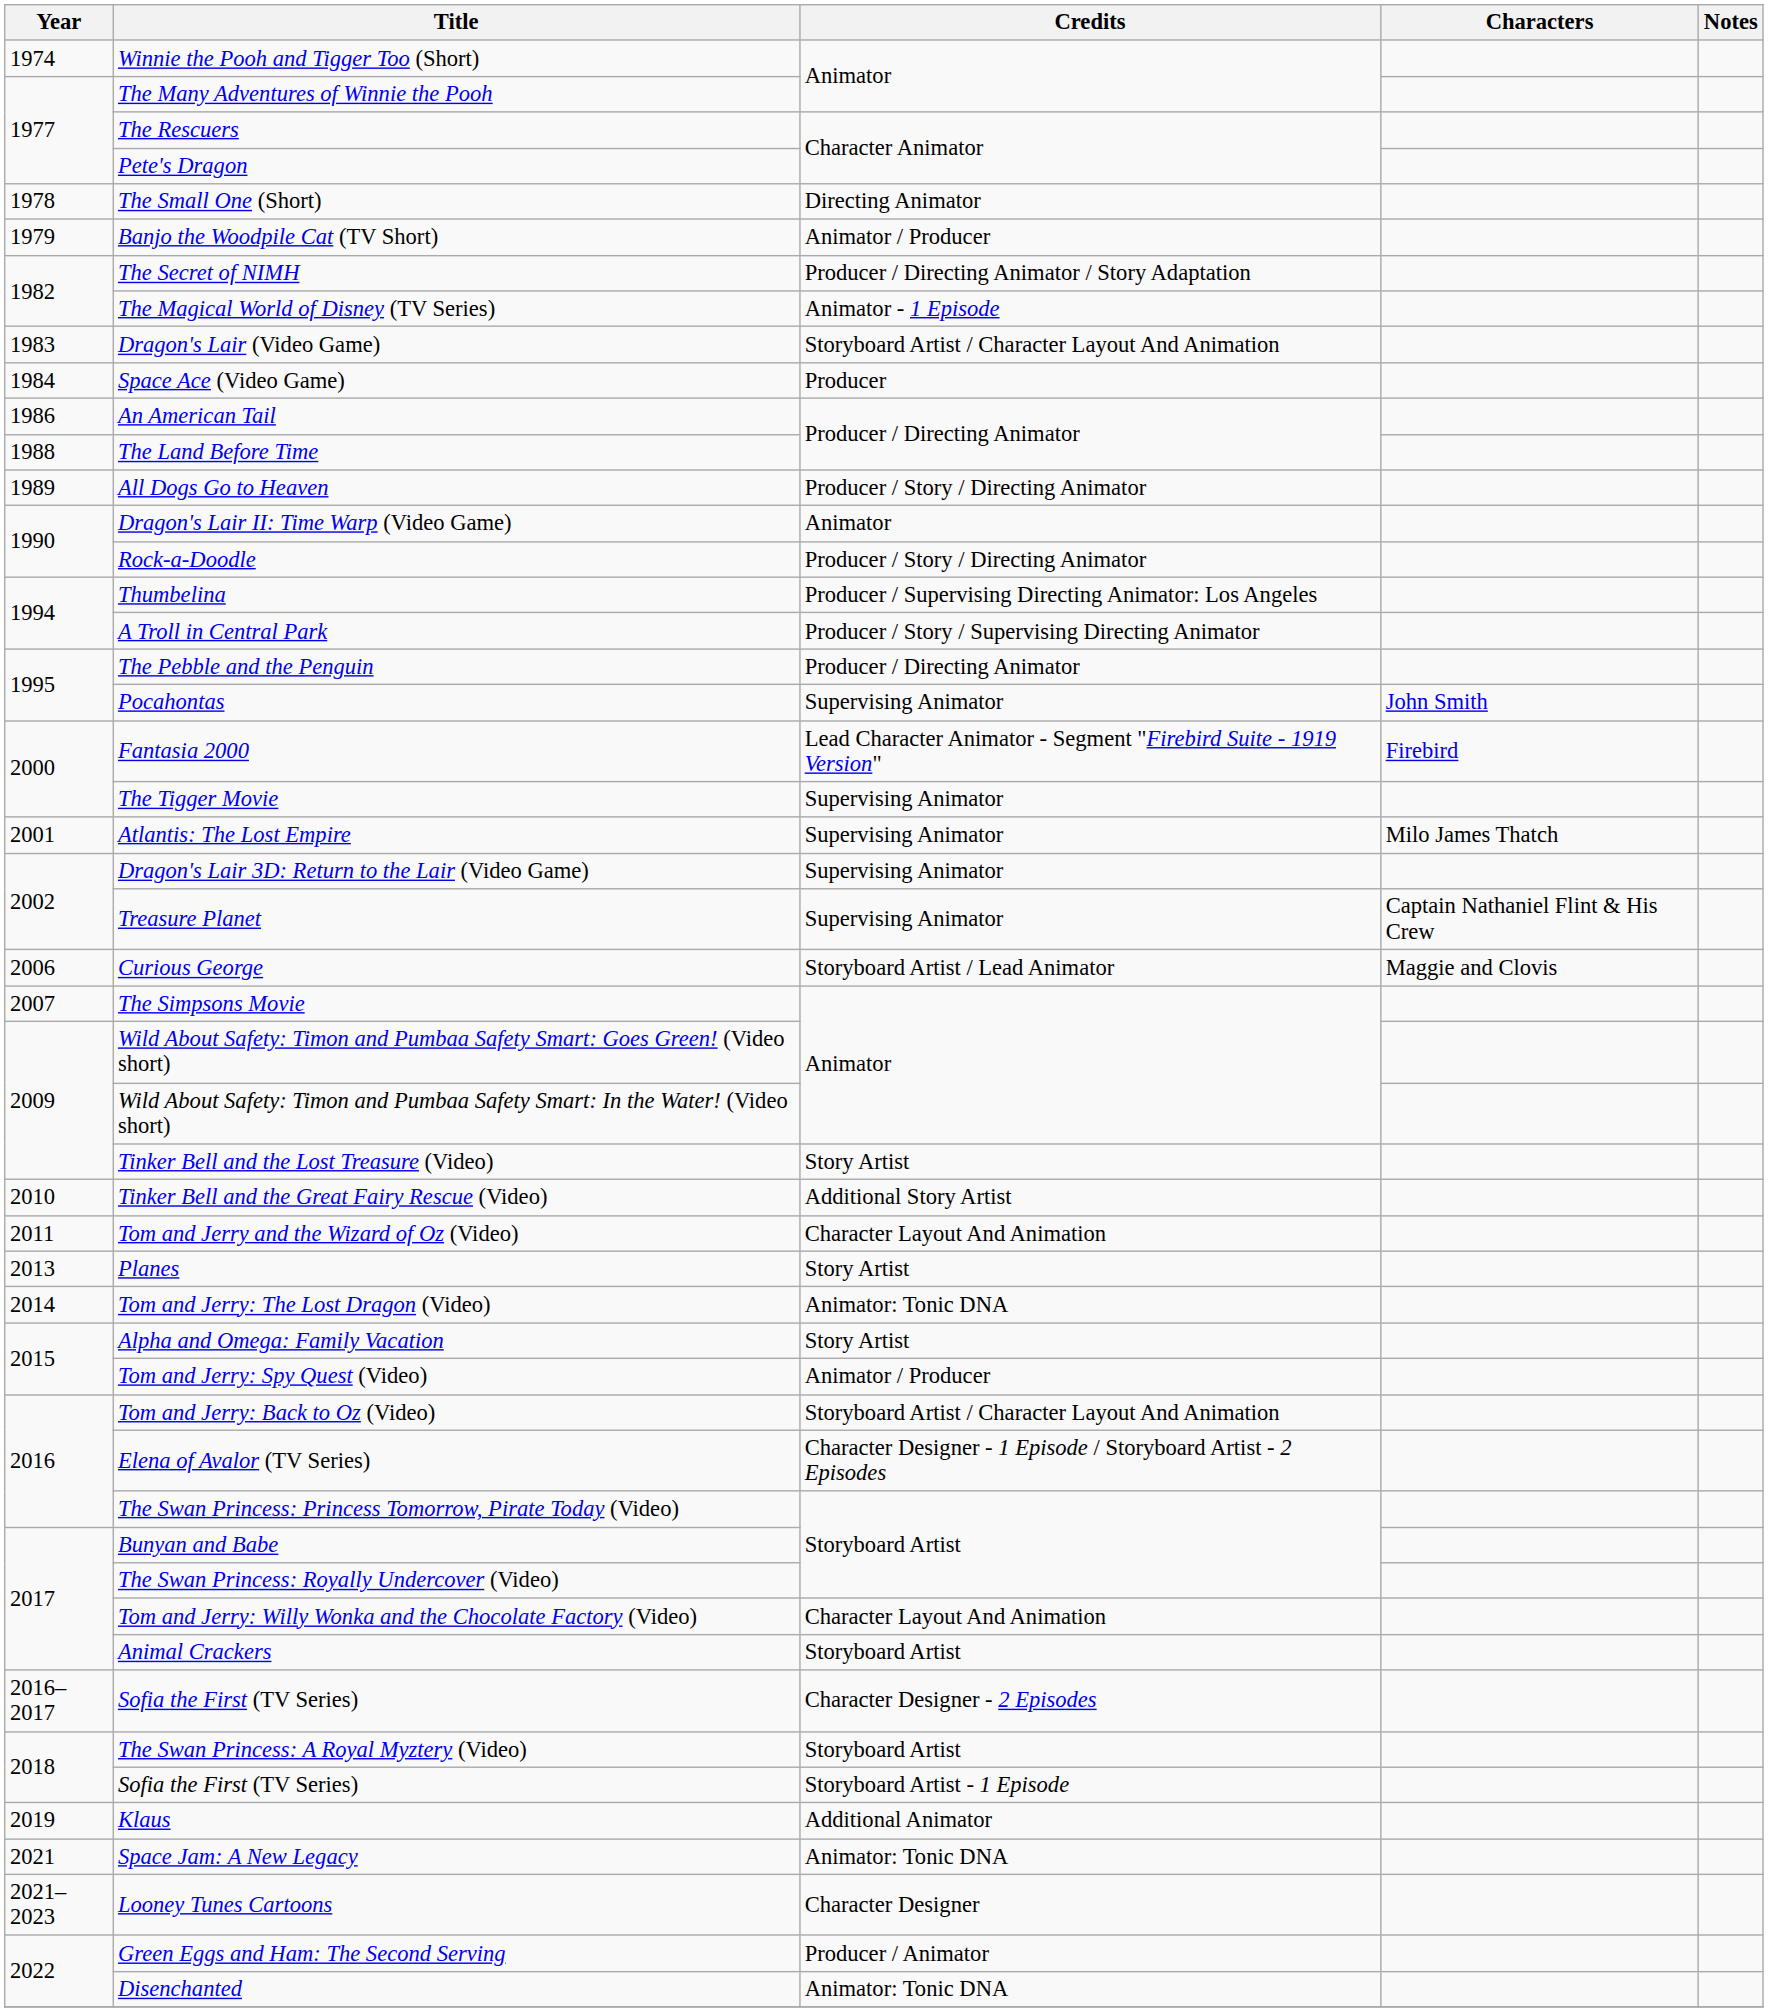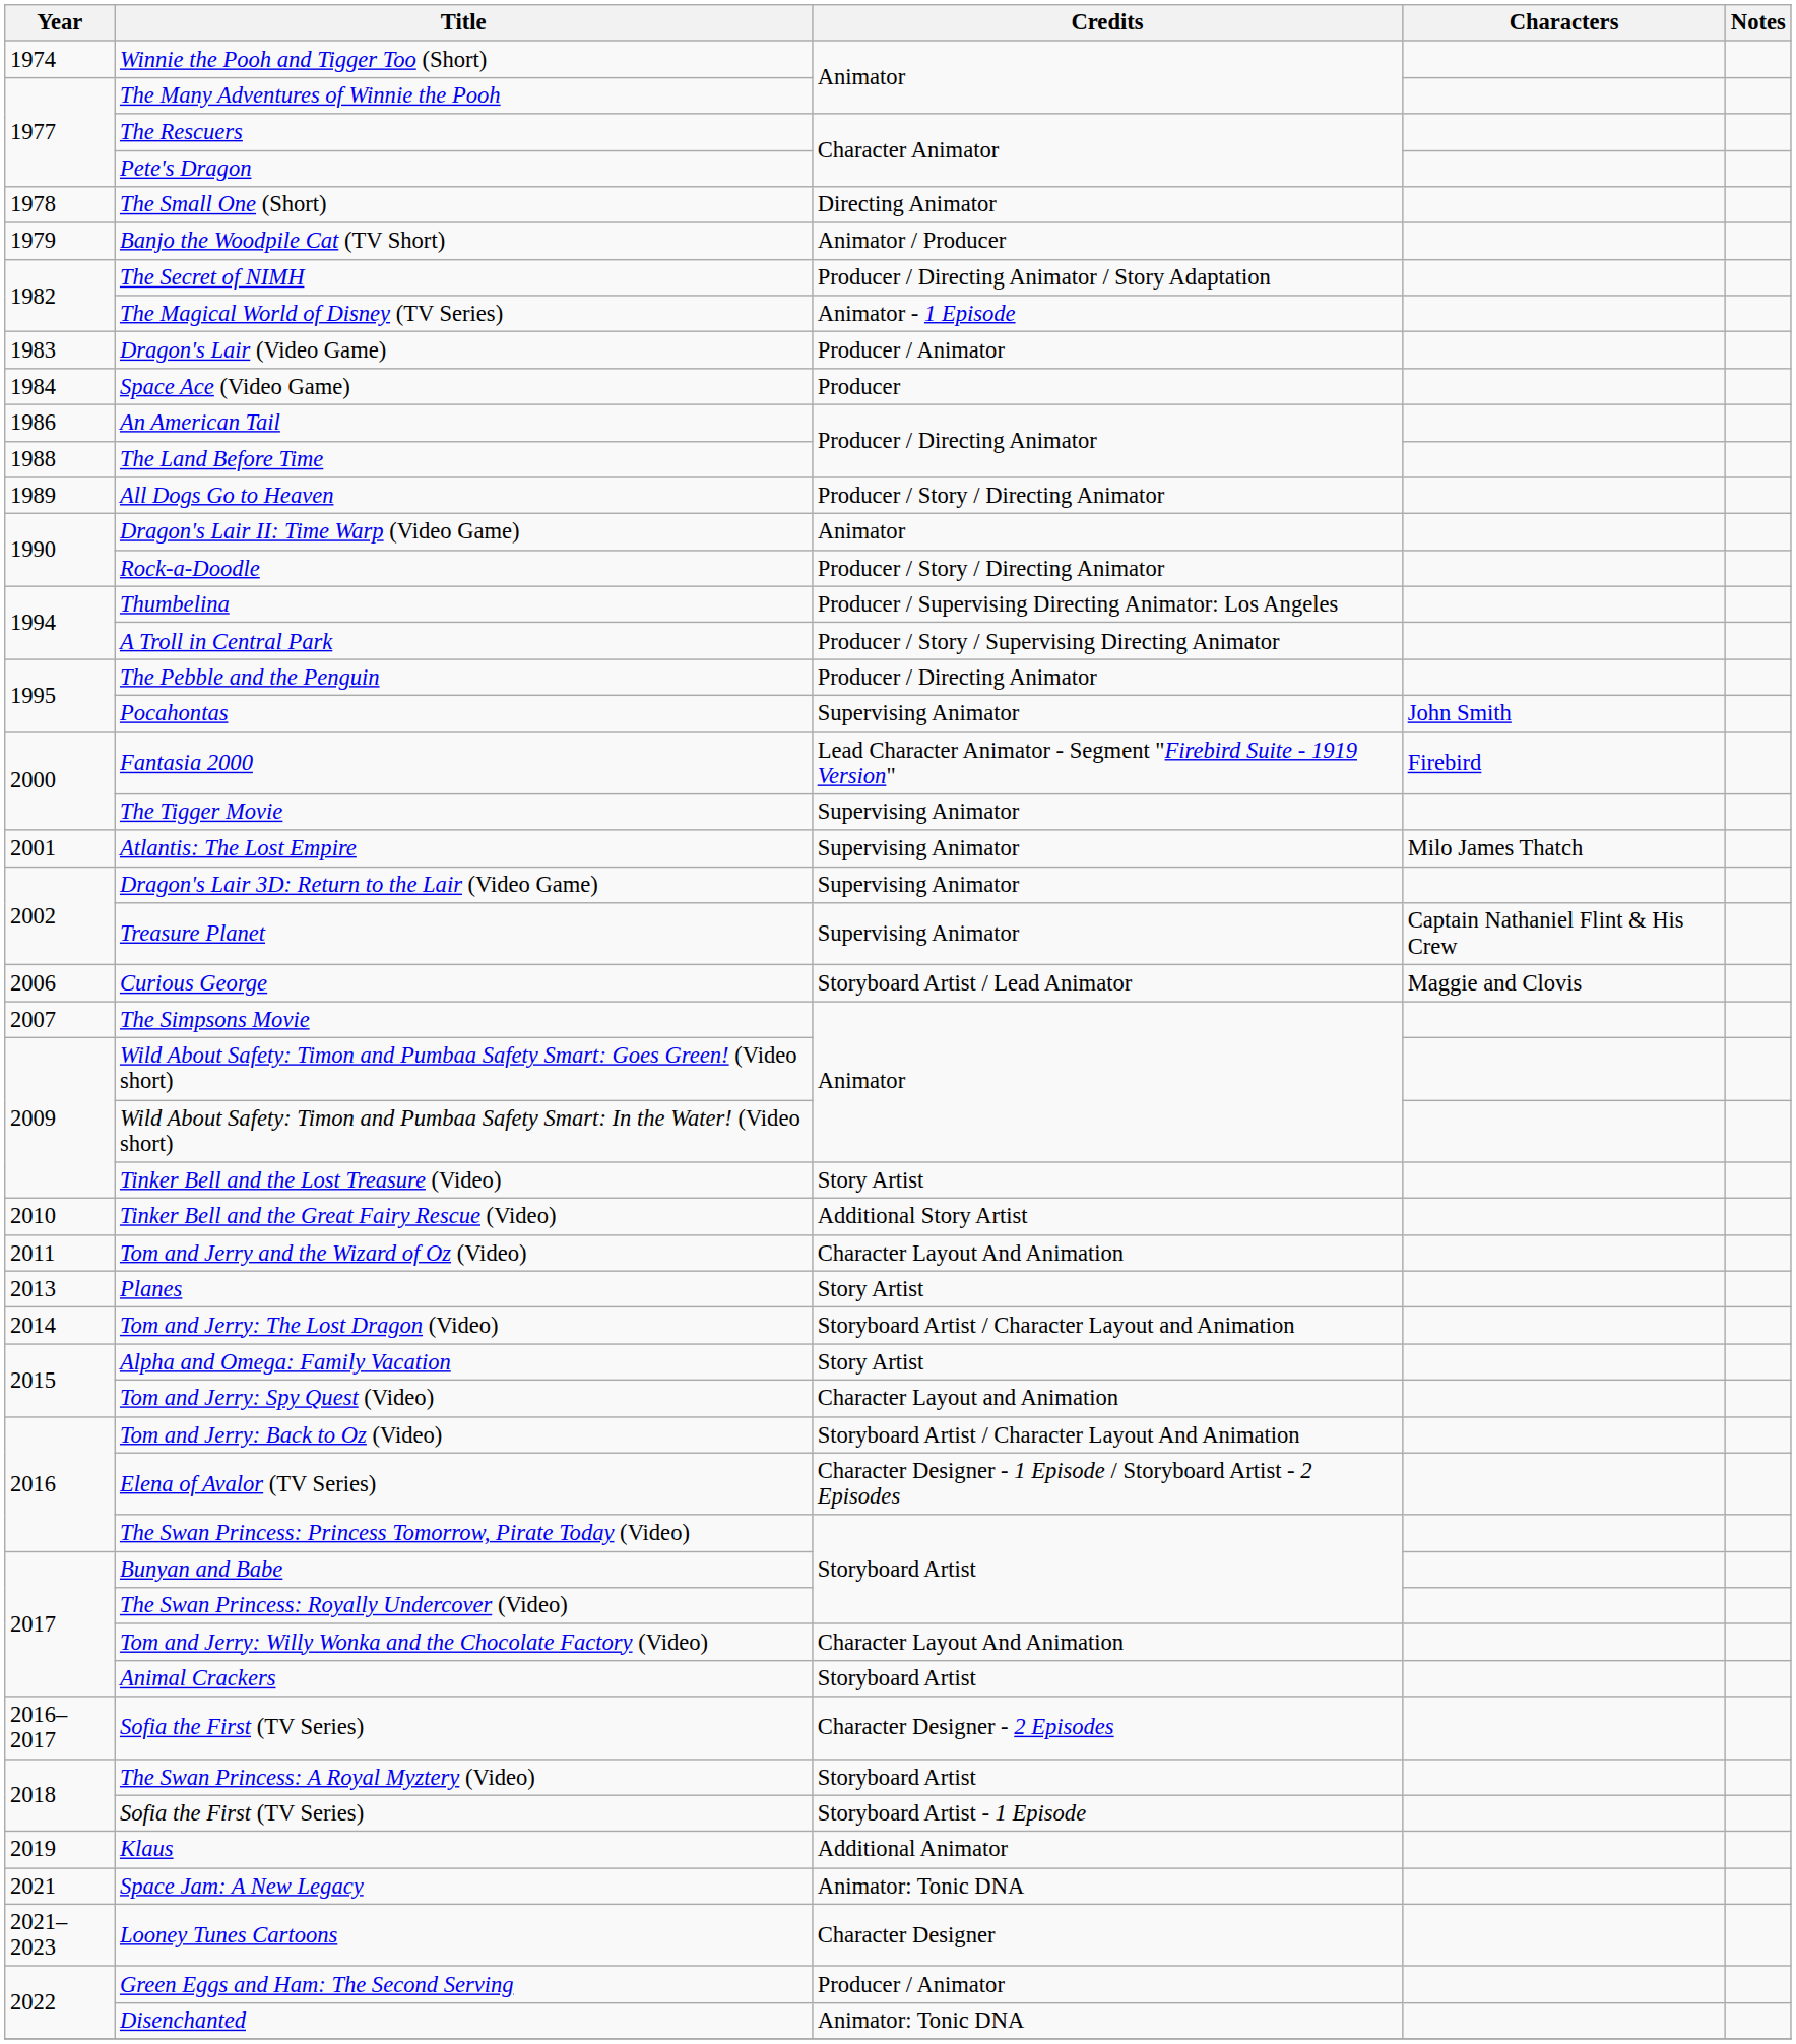 <table class="wikitable sortable">
 <tr>
 <th>Year</th>
 <th>Title</th>
 <th>Credits</th>
 <th>Characters</th>
 <th>Notes</th>
 </tr>
 <tr>
 <td>1974</td>
 <td><em><a href='#'>Winnie the Pooh and Tigger Too</a></em> (Short)</td>
 <td rowspan="2">Animator</td>
 <td></td>
 <td></td>
 </tr>
 <tr>
 <td rowspan="3">1977</td>
 <td><em><a href='#'>The Many Adventures of Winnie the Pooh</a></em></td>
 <td></td>
 <td></td>
 </tr>
 <tr>
 <td><em><a href='#'>The Rescuers</a></em></td>
 <td rowspan="2">Character Animator</td>
 <td></td>
 <td></td>
 </tr>
 <tr>
 <td><em><a href='#'>Pete's Dragon</a></em></td>
 <td></td>
 <td></td>
 </tr>
 <tr>
 <td>1978</td>
 <td><em><a href='#'>The Small One</a></em> (Short)</td>
 <td>Directing Animator</td>
 <td></td>
 <td></td>
 </tr>
 <tr>
 <td>1979</td>
 <td><em><a href='#'>Banjo the Woodpile Cat</a></em> (TV Short)</td>
 <td>Animator / Producer</td>
 <td></td>
 <td></td>
 </tr>
 <tr>
 <td rowspan="2">1982</td>
 <td><em><a href='#'>The Secret of NIMH</a></em></td>
 <td>Producer / Directing Animator / Story Adaptation</td>
 <td></td>
 <td></td>
 </tr>
 <tr>
 <td><em><a href='#'>The Magical World of Disney</a></em> (TV Series)</td>
 <td>Animator - <em><a href='#'>1 Episode</a></em></td>
 <td></td>
 <td></td>
 </tr>
 <tr>
 <td>1983</td>
 <td><em><a href='#'>Dragon's Lair</a></em> (Video Game)</td>
-<td>Storyboard Artist / Character Layout And Animation</td>
+<td>Producer / Animator</td>
 <td></td>
 <td></td>
 </tr>
 <tr>
 <td>1984</td>
 <td><em><a href='#'>Space Ace</a></em> (Video Game)</td>
 <td>Producer</td>
 <td></td>
 <td></td>
 </tr>
 <tr>
 <td>1986</td>
 <td><em><a href='#'>An American Tail</a></em></td>
 <td rowspan="2">Producer / Directing Animator</td>
 <td></td>
 <td></td>
 </tr>
 <tr>
 <td>1988</td>
 <td><em><a href='#'>The Land Before Time</a></em></td>
 <td></td>
 <td></td>
 </tr>
 <tr>
 <td>1989</td>
 <td><em><a href='#'>All Dogs Go to Heaven</a></em></td>
 <td>Producer / Story / Directing Animator</td>
 <td></td>
 <td></td>
 </tr>
 <tr>
 <td rowspan="2">1990</td>
 <td><em><a href='#'>Dragon's Lair II: Time Warp</a></em> (Video Game)</td>
 <td>Animator</td>
 <td></td>
 <td></td>
 </tr>
 <tr>
 <td><em><a href='#'>Rock-a-Doodle</a></em></td>
 <td>Producer / Story / Directing Animator</td>
 <td></td>
 <td></td>
 </tr>
 <tr>
 <td rowspan="2">1994</td>
 <td><em><a href='#'>Thumbelina</a></em></td>
 <td>Producer / Supervising Directing Animator: Los Angeles</td>
 <td></td>
 <td></td>
 </tr>
 <tr>
 <td><em><a href='#'>A Troll in Central Park</a></em></td>
 <td>Producer / Story / Supervising Directing Animator</td>
 <td></td>
 <td></td>
 </tr>
 <tr>
 <td rowspan="2">1995</td>
 <td><em><a href='#'>The Pebble and the Penguin</a></em></td>
 <td>Producer / Directing Animator</td>
 <td></td>
 <td></td>
 </tr>
 <tr>
 <td><em><a href='#'>Pocahontas</a></em></td>
 <td>Supervising Animator</td>
 <td><a href='#'>John Smith</a></td>
 <td></td>
 </tr>
 <tr>
 <td rowspan="2">2000</td>
 <td><em><a href='#'>Fantasia 2000</a></em></td>
 <td>Lead Character Animator - Segment "<em><a href='#'>Firebird Suite - 1919 Version</a></em>"</td>
 <td><a href='#'>Firebird</a></td>
 <td></td>
 </tr>
 <tr>
 <td><em><a href='#'>The Tigger Movie</a></em></td>
 <td>Supervising Animator</td>
 <td></td>
 <td></td>
 </tr>
 <tr>
 <td>2001</td>
 <td><em><a href='#'>Atlantis: The Lost Empire</a></em></td>
 <td>Supervising Animator</td>
 <td>Milo James Thatch</td>
 <td></td>
 </tr>
 <tr>
 <td rowspan="2">2002</td>
 <td><em><a href='#'>Dragon's Lair 3D: Return to the Lair</a></em> (Video Game)</td>
 <td>Supervising Animator</td>
 <td></td>
 <td></td>
 </tr>
 <tr>
 <td><em><a href='#'>Treasure Planet</a></em></td>
 <td>Supervising Animator</td>
 <td>Captain Nathaniel Flint & His Crew</td>
 <td></td>
 </tr>
 <tr>
 <td>2006</td>
 <td><em><a href='#'>Curious George</a></em></td>
 <td>Storyboard Artist / Lead Animator</td>
 <td>Maggie and Clovis</td>
 <td></td>
 </tr>
 <tr>
 <td>2007</td>
 <td><em><a href='#'>The Simpsons Movie</a></em></td>
 <td rowspan="3">Animator</td>
 <td></td>
 <td></td>
 </tr>
 <tr>
 <td rowspan="3">2009</td>
 <td><em><a href='#'>Wild About Safety: Timon and Pumbaa Safety Smart: Goes Green!</a></em> (Video short)</td>
 <td></td>
 <td></td>
 </tr>
 <tr>
 <td><em>Wild About Safety: Timon and Pumbaa Safety Smart: In the Water!</em> (Video short)</td>
 <td></td>
 <td></td>
 </tr>
 <tr>
 <td><em><a href='#'>Tinker Bell and the Lost Treasure</a></em> (Video)</td>
 <td>Story Artist</td>
 <td></td>
 <td></td>
 </tr>
 <tr>
 <td>2010</td>
 <td><em><a href='#'>Tinker Bell and the Great Fairy Rescue</a></em> (Video)</td>
 <td>Additional Story Artist</td>
 <td></td>
 <td></td>
 </tr>
 <tr>
 <td>2011</td>
 <td><em><a href='#'>Tom and Jerry and the Wizard of Oz</a></em> (Video)</td>
 <td>Character Layout And Animation</td>
 <td></td>
 <td></td>
 </tr>
 <tr>
 <td>2013</td>
 <td><em><a href='#'>Planes</a></em></td>
 <td>Story Artist</td>
 <td></td>
 <td></td>
 </tr>
 <tr>
 <td>2014</td>
 <td><em><a href='#'>Tom and Jerry: The Lost Dragon</a></em> (Video)</td>
-<td>Animator: Tonic DNA</td>
+<td>Storyboard Artist / Character Layout and Animation</td>
 <td></td>
 <td></td>
 </tr>
 <tr>
 <td rowspan="2">2015</td>
 <td><em><a href='#'>Alpha and Omega: Family Vacation</a></em></td>
 <td>Story Artist</td>
 <td></td>
 <td></td>
 </tr>
 <tr>
 <td><em><a href='#'>Tom and Jerry: Spy Quest</a></em> (Video)</td>
-<td>Animator / Producer</td>
+<td>Character Layout and Animation</td>
 <td></td>
 <td></td>
 </tr>
 <tr>
 <td rowspan="3">2016</td>
 <td><em><a href='#'>Tom and Jerry: Back to Oz</a></em> (Video)</td>
 <td>Storyboard Artist / Character Layout And Animation</td>
 <td></td>
 <td></td>
 </tr>
 <tr>
 <td><em><a href='#'>Elena of Avalor</a></em> (TV Series)</td>
 <td>Character Designer - <em>1 Episode</em> / Storyboard Artist - <em>2 Episodes</em></td>
 <td></td>
 <td></td>
 </tr>
 <tr>
 <td><em><a href='#'>The Swan Princess: Princess Tomorrow, Pirate Today</a></em> (Video)</td>
 <td rowspan="3">Storyboard Artist</td>
 <td></td>
 <td></td>
 </tr>
 <tr>
 <td rowspan="4">2017</td>
 <td><em><a href='#'>Bunyan and Babe</a></em></td>
 <td></td>
 <td></td>
 </tr>
 <tr>
 <td><em><a href='#'>The Swan Princess: Royally Undercover</a></em> (Video)</td>
 <td></td>
 <td></td>
 </tr>
 <tr>
 <td><em><a href='#'>Tom and Jerry: Willy Wonka and the Chocolate Factory</a></em> (Video)</td>
 <td>Character Layout And Animation</td>
 <td></td>
 <td></td>
 </tr>
 <tr>
 <td><em><a href='#'>Animal Crackers</a></em></td>
 <td>Storyboard Artist</td>
 <td></td>
 <td></td>
 </tr>
 <tr>
 <td>2016–2017</td>
 <td><em><a href='#'>Sofia the First</a></em> (TV Series)</td>
 <td>Character Designer - <em><a href='#'>2 Episodes</a></em></td>
 <td></td>
 <td></td>
 </tr>
 <tr>
 <td rowspan="2">2018</td>
 <td><em><a href='#'>The Swan Princess: A Royal Myztery</a></em> (Video)</td>
 <td>Storyboard Artist</td>
 <td></td>
 <td></td>
 </tr>
 <tr>
 <td><em>Sofia the First</em> (TV Series)</td>
 <td>Storyboard Artist - <em>1 Episode</em></td>
 <td></td>
 <td></td>
 </tr>
 <tr>
 <td>2019</td>
 <td><em><a href='#'>Klaus</a></em></td>
 <td>Additional Animator</td>
 <td></td>
 <td></td>
 </tr>
 <tr>
 <td>2021</td>
 <td><em><a href='#'>Space Jam: A New Legacy</a></em></td>
 <td>Animator: Tonic DNA</td>
 <td></td>
 <td></td>
 </tr>
 <tr>
 <td>2021–2023</td>
 <td><em><a href='#'>Looney Tunes Cartoons</a></em></td>
 <td>Character Designer</td>
 <td></td>
 <td></td>
 </tr>
 <tr>
 <td rowspan="2">2022</td>
 <td><em><a href='#'>Green Eggs and Ham: The Second Serving</a></em></td>
 <td>Producer / Animator</td>
 <td></td>
 <td></td>
 </tr>
 <tr>
 <td><em><a href='#'>Disenchanted</a></em></td>
 <td>Animator: Tonic DNA</td>
 <td></td>
 <td></td>
 </tr>
 <tr>
 </tr>
 </table>
